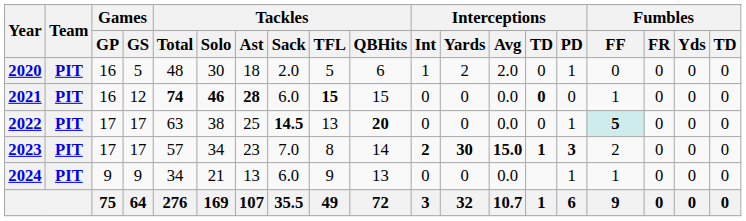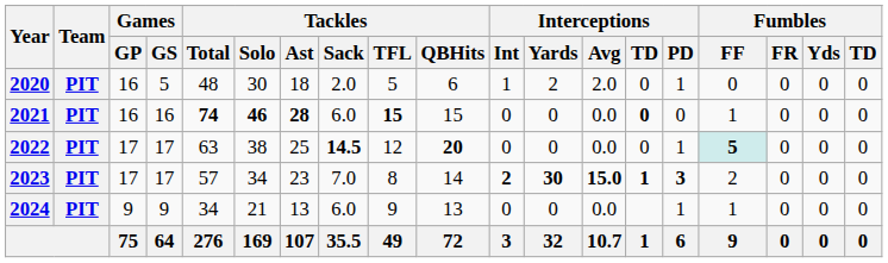 <table class="wikitable" style="text-align:center">
 <tr>
 </tr>
 <tr>
 <th rowspan="2">Year</th>
 <th rowspan="2">Team</th>
 <th colspan="2">Games</th>
 <th colspan="6">Tackles</th>
 <th colspan="5">Interceptions</th>
 <th colspan="4">Fumbles</th>
 </tr>
 <tr>
 <th>GP</th>
 <th>GS</th>
 <th>Total</th>
 <th>Solo</th>
 <th>Ast</th>
 <th>Sack</th>
 <th>TFL</th>
 <th>QBHits</th>
 <th>Int</th>
 <th>Yards</th>
 <th>Avg</th>
 <th>TD</th>
 <th>PD</th>
 <th>FF</th>
 <th>FR</th>
 <th>Yds</th>
 <th>TD</th>
 </tr>
 <tr>
 <th><a href='#'>2020</a></th>
 <th><a href='#'>PIT</a></th>
 <td>16</td>
 <td>5</td>
 <td>48</td>
 <td>30</td>
 <td>18</td>
 <td>2.0</td>
 <td>5</td>
 <td>6</td>
 <td>1</td>
 <td>2</td>
 <td>2.0</td>
 <td>0</td>
 <td>1</td>
 <td>0</td>
 <td>0</td>
 <td>0</td>
 <td>0</td>
 </tr>
 <tr>
 <th><a href='#'>2021</a></th>
 <th><a href='#'>PIT</a></th>
 <td>16</td>
-<td>12</td>
+<td>16</td>
 <td><strong>74</strong></td>
 <td><strong>46</strong></td>
 <td><strong>28</strong></td>
 <td>6.0</td>
 <td><strong>15</strong></td>
 <td>15</td>
 <td>0</td>
 <td>0</td>
 <td>0.0</td>
 <td><strong>0</strong></td>
 <td>0</td>
 <td>1</td>
 <td>0</td>
 <td>0</td>
 <td>0</td>
 </tr>
 <tr>
 <th><a href='#'>2022</a></th>
 <th><a href='#'>PIT</a></th>
 <td>17</td>
 <td>17</td>
 <td>63</td>
 <td>38</td>
 <td>25</td>
 <td><strong>14.5</strong></td>
-<td>13</td>
+<td>12</td>
 <td><strong>20</strong></td>
 <td>0</td>
 <td>0</td>
 <td>0.0</td>
 <td>0</td>
 <td>1</td>
 <td style="background:#cfecec; width:3em;"><strong>5</strong></td>
 <td>0</td>
 <td>0</td>
 <td>0</td>
 </tr>
 <tr>
 <th><a href='#'>2023</a></th>
 <th><a href='#'>PIT</a></th>
 <td>17</td>
 <td>17</td>
 <td>57</td>
 <td>34</td>
 <td>23</td>
 <td>7.0</td>
 <td>8</td>
 <td>14</td>
 <td><strong>2</strong></td>
 <td><strong>30</strong></td>
 <td><strong>15.0</strong></td>
 <td><strong>1</strong></td>
 <td><strong>3</strong></td>
 <td>2</td>
 <td>0</td>
 <td>0</td>
 <td>0</td>
 </tr>
 <tr>
 <th><a href='#'>2024</a></th>
 <th><a href='#'>PIT</a></th>
 <td>9</td>
 <td>9</td>
 <td>34</td>
 <td>21</td>
 <td>13</td>
 <td>6.0</td>
 <td>9</td>
 <td>13</td>
 <td>0</td>
 <td>0</td>
 <td>0.0</td>
 <td></td>
 <td>1</td>
 <td>1</td>
 <td>0</td>
 <td>0</td>
 <td>0</td>
 </tr>
 <tr>
 <th colspan="2"></th>
 <th>75</th>
 <th>64</th>
 <th>276</th>
 <th>169</th>
 <th>107</th>
 <th>35.5</th>
 <th>49</th>
 <th>72</th>
 <th>3</th>
 <th>32</th>
 <th>10.7</th>
 <th>1</th>
 <th>6</th>
 <th>9</th>
 <th>0</th>
 <th>0</th>
 <th>0</th>
 </tr>
 </table>
